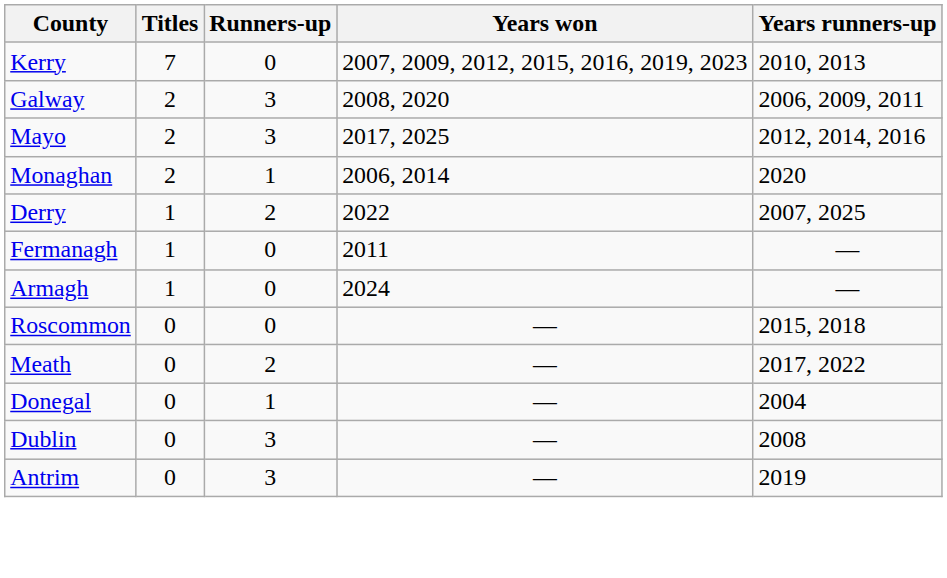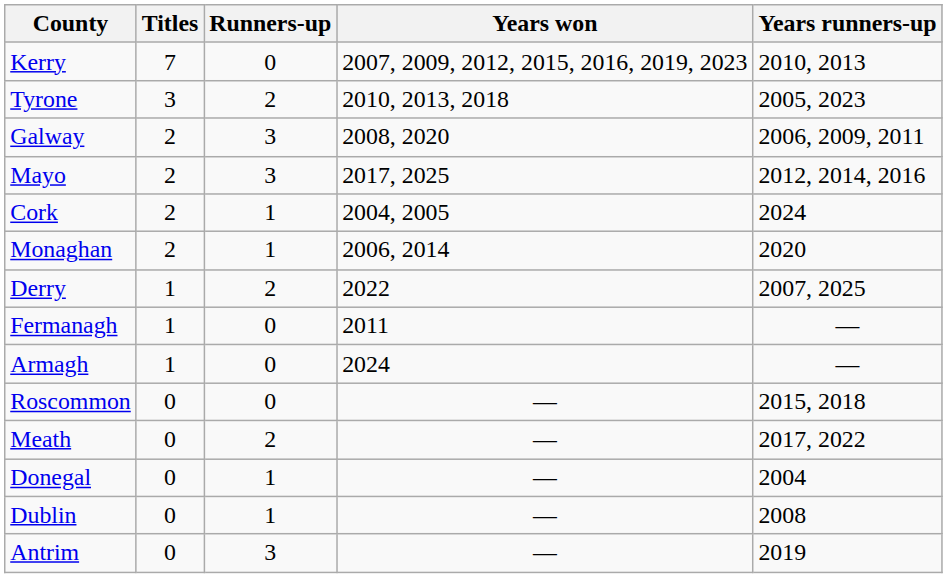 <table class="wikitable sortable" style="text-align:center;">
 <tr>
 <th>County</th>
 <th>Titles</th>
 <th>Runners-up</th>
 <th>Years won</th>
 <th>Years runners-up</th>
 </tr>
 <tr>
 <td style="text-align:left"><a href='#'>Kerry</a></td>
 <td>7</td>
 <td>0</td>
 <td style="text-align:left">2007, 2009, 2012, 2015, 2016, 2019, 2023</td>
 <td style="text-align:left">2010, 2013</td>
 </tr>
 <tr>
+<td style="text-align:left"><a href='#'>Tyrone</a></td>
+<td>3</td>
+<td>2</td>
+<td style="text-align:left">2010, 2013, 2018</td>
+<td style="text-align:left">2005, 2023</td>
+</tr>
+<tr>
 <td style="text-align:left"><a href='#'>Galway</a></td>
 <td>2</td>
 <td>3</td>
 <td style="text-align:left">2008, 2020</td>
 <td style="text-align:left">2006, 2009, 2011</td>
 </tr>
 <tr>
 <td style="text-align:left"><a href='#'>Mayo</a></td>
 <td>2</td>
 <td>3</td>
 <td style="text-align:left">2017, 2025</td>
 <td style="text-align:left">2012, 2014, 2016</td>
+</tr>
+<tr>
+<td style="text-align:left"><a href='#'>Cork</a></td>
+<td>2</td>
+<td>1</td>
+<td style="text-align:left">2004, 2005</td>
+<td style="text-align:left">2024</td>
 </tr>
 <tr>
 <td style="text-align:left"><a href='#'>Monaghan</a></td>
 <td>2</td>
 <td>1</td>
 <td style="text-align:left">2006, 2014</td>
 <td style="text-align:left">2020</td>
 </tr>
 <tr>
 <td style="text-align:left"><a href='#'>Derry</a></td>
 <td>1</td>
 <td>2</td>
 <td style="text-align:left">2022</td>
 <td style="text-align:left">2007, 2025</td>
 </tr>
 <tr>
 <td style="text-align:left"><a href='#'>Fermanagh</a></td>
 <td>1</td>
 <td>0</td>
 <td style="text-align:left">2011</td>
 <td>—</td>
 </tr>
 <tr>
 <td style="text-align:left"><a href='#'>Armagh</a></td>
 <td>1</td>
 <td>0</td>
 <td style="text-align:left">2024</td>
 <td>—</td>
 </tr>
 <tr>
 <td style="text-align:left"><a href='#'>Roscommon</a></td>
 <td>0</td>
 <td>0</td>
 <td>—</td>
 <td style="text-align:left">2015, 2018</td>
 </tr>
 <tr>
 <td style="text-align:left"><a href='#'>Meath</a></td>
 <td>0</td>
 <td>2</td>
 <td>—</td>
 <td style="text-align:left">2017, 2022</td>
 </tr>
 <tr>
 <td style="text-align:left"><a href='#'>Donegal</a></td>
 <td>0</td>
 <td>1</td>
 <td>—</td>
 <td style="text-align:left">2004</td>
 </tr>
 <tr>
 <td style="text-align:left"><a href='#'>Dublin</a></td>
 <td>0</td>
-<td>3</td>
+<td>1</td>
 <td>—</td>
 <td style="text-align:left">2008</td>
 </tr>
 <tr>
 <td style="text-align:left"><a href='#'>Antrim</a></td>
 <td>0</td>
 <td>3</td>
 <td>—</td>
 <td style="text-align:left">2019</td>
 </tr>
 </table>
